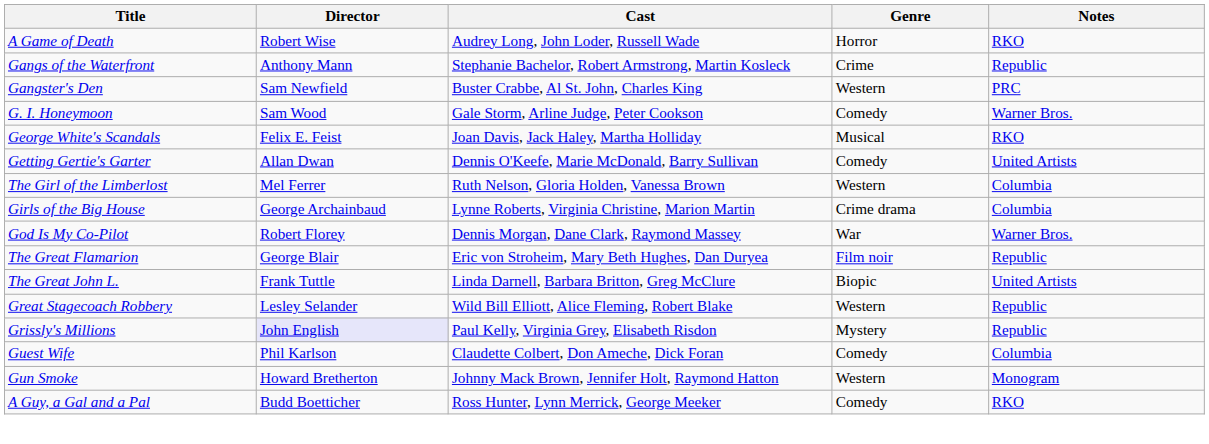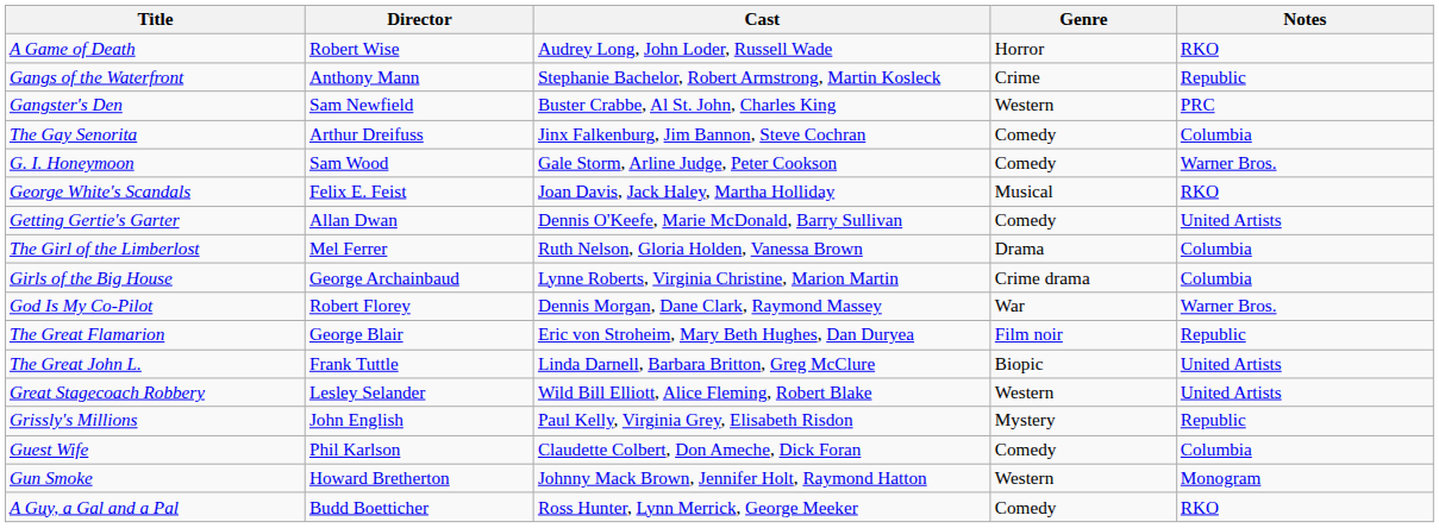 <table class="wikitable" style="width:100%;">
 <tr>
 <th style="width:21%;">Title</th>
 <th style="width:16%;">Director</th>
 <th style="width:32%;">Cast</th>
 <th style="width:13%;">Genre</th>
 <th style="width:18%;">Notes</th>
 </tr>
 <tr>
 <td><em><a href='#'>A Game of Death</a></em></td>
 <td><a href='#'>Robert Wise</a></td>
 <td><a href='#'>Audrey Long</a>, <a href='#'>John Loder</a>, <a href='#'>Russell Wade</a></td>
 <td>Horror</td>
 <td><a href='#'>RKO</a></td>
 </tr>
 <tr>
 <td><em><a href='#'>Gangs of the Waterfront</a></em></td>
 <td><a href='#'>Anthony Mann</a></td>
 <td><a href='#'>Stephanie Bachelor</a>, <a href='#'>Robert Armstrong</a>, <a href='#'>Martin Kosleck</a></td>
 <td>Crime</td>
 <td><a href='#'>Republic</a></td>
 </tr>
 <tr>
 <td><em><a href='#'>Gangster's Den</a></em></td>
 <td><a href='#'>Sam Newfield</a></td>
 <td><a href='#'>Buster Crabbe</a>, <a href='#'>Al St. John</a>, <a href='#'>Charles King</a></td>
 <td>Western</td>
 <td><a href='#'>PRC</a></td>
 </tr>
 <tr>
+<td><em><a href='#'>The Gay Senorita</a></em></td>
+<td><a href='#'>Arthur Dreifuss</a></td>
+<td><a href='#'>Jinx Falkenburg</a>, <a href='#'>Jim Bannon</a>, <a href='#'>Steve Cochran</a></td>
+<td>Comedy</td>
+<td><a href='#'>Columbia</a></td>
+</tr>
+<tr>
 <td><em><a href='#'>G. I. Honeymoon</a></em></td>
 <td><a href='#'>Sam Wood</a></td>
 <td><a href='#'>Gale Storm</a>, <a href='#'>Arline Judge</a>, <a href='#'>Peter Cookson</a></td>
 <td>Comedy</td>
 <td><a href='#'>Warner Bros.</a></td>
 </tr>
 <tr>
 <td><em><a href='#'>George White's Scandals</a></em></td>
 <td><a href='#'>Felix E. Feist</a></td>
 <td><a href='#'>Joan Davis</a>, <a href='#'>Jack Haley</a>, <a href='#'>Martha Holliday</a></td>
 <td>Musical</td>
 <td><a href='#'>RKO</a></td>
 </tr>
 <tr>
 <td><em><a href='#'>Getting Gertie's Garter</a></em></td>
 <td><a href='#'>Allan Dwan</a></td>
 <td><a href='#'>Dennis O'Keefe</a>, <a href='#'>Marie McDonald</a>, <a href='#'>Barry Sullivan</a></td>
 <td>Comedy</td>
 <td><a href='#'>United Artists</a></td>
 </tr>
 <tr>
 <td><em><a href='#'>The Girl of the Limberlost</a></em></td>
 <td><a href='#'>Mel Ferrer</a></td>
 <td><a href='#'>Ruth Nelson</a>, <a href='#'>Gloria Holden</a>, <a href='#'>Vanessa Brown</a></td>
-<td>Western</td>
+<td>Drama</td>
 <td><a href='#'>Columbia</a></td>
 </tr>
 <tr>
 <td><em><a href='#'>Girls of the Big House</a></em></td>
 <td><a href='#'>George Archainbaud</a></td>
 <td><a href='#'>Lynne Roberts</a>, <a href='#'>Virginia Christine</a>, <a href='#'>Marion Martin</a></td>
 <td>Crime drama</td>
 <td><a href='#'>Columbia</a></td>
 </tr>
 <tr>
 <td><em><a href='#'>God Is My Co-Pilot</a></em></td>
 <td><a href='#'>Robert Florey</a></td>
 <td><a href='#'>Dennis Morgan</a>, <a href='#'>Dane Clark</a>, <a href='#'>Raymond Massey</a></td>
 <td>War</td>
 <td><a href='#'>Warner Bros.</a></td>
 </tr>
 <tr>
 <td><em><a href='#'>The Great Flamarion</a></em></td>
 <td><a href='#'>George Blair</a></td>
 <td><a href='#'>Eric von Stroheim</a>, <a href='#'>Mary Beth Hughes</a>, <a href='#'>Dan Duryea</a></td>
 <td><a href='#'>Film noir</a></td>
 <td><a href='#'>Republic</a></td>
 </tr>
 <tr>
 <td><em><a href='#'>The Great John L.</a></em></td>
 <td><a href='#'>Frank Tuttle</a></td>
 <td><a href='#'>Linda Darnell</a>, <a href='#'>Barbara Britton</a>, <a href='#'>Greg McClure</a></td>
 <td>Biopic</td>
 <td><a href='#'>United Artists</a></td>
 </tr>
 <tr>
 <td><em><a href='#'>Great Stagecoach Robbery</a></em></td>
 <td><a href='#'>Lesley Selander</a></td>
 <td><a href='#'>Wild Bill Elliott</a>, <a href='#'>Alice Fleming</a>, <a href='#'>Robert Blake</a></td>
 <td>Western</td>
-<td><a href='#'>Republic</a></td>
+<td><a href='#'>United Artists</a></td>
 </tr>
 <tr>
 <td><em><a href='#'>Grissly's Millions</a></em></td>
-<td style="background: lavender;"><a href='#'>John English</a></td>
+<td><a href='#'>John English</a></td>
 <td><a href='#'>Paul Kelly</a>, <a href='#'>Virginia Grey</a>, <a href='#'>Elisabeth Risdon</a></td>
 <td>Mystery</td>
 <td><a href='#'>Republic</a></td>
 </tr>
 <tr>
 <td><em><a href='#'>Guest Wife</a></em></td>
 <td><a href='#'>Phil Karlson</a></td>
 <td><a href='#'>Claudette Colbert</a>, <a href='#'>Don Ameche</a>, <a href='#'>Dick Foran</a></td>
 <td>Comedy</td>
 <td><a href='#'>Columbia</a></td>
 </tr>
 <tr>
 <td><em><a href='#'>Gun Smoke</a></em></td>
 <td><a href='#'>Howard Bretherton</a></td>
 <td><a href='#'>Johnny Mack Brown</a>, <a href='#'>Jennifer Holt</a>, <a href='#'>Raymond Hatton</a></td>
 <td>Western</td>
 <td><a href='#'>Monogram</a></td>
 </tr>
 <tr>
 <td><em><a href='#'>A Guy, a Gal and a Pal</a></em></td>
 <td><a href='#'>Budd Boetticher</a></td>
 <td><a href='#'>Ross Hunter</a>, <a href='#'>Lynn Merrick</a>, <a href='#'>George Meeker</a></td>
 <td>Comedy</td>
 <td><a href='#'>RKO</a></td>
 </tr>
 </table>
